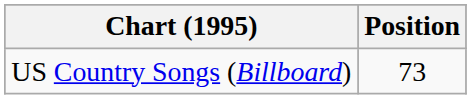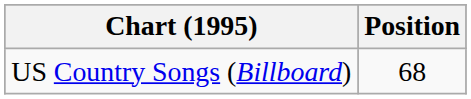 <table class="wikitable sortable">
 <tr>
 <th scope="col">Chart (1995)</th>
 <th scope="col">Position</th>
 </tr>
 <tr>
 <td>US <a href='#'>Country Songs</a> (<em><a href='#'>Billboard</a></em>)</td>
-<td align="center">73</td>
+<td align="center">68</td>
 </tr>
 </table>
